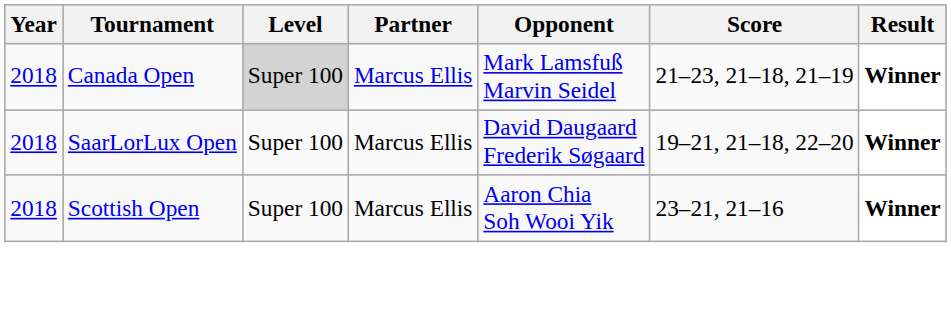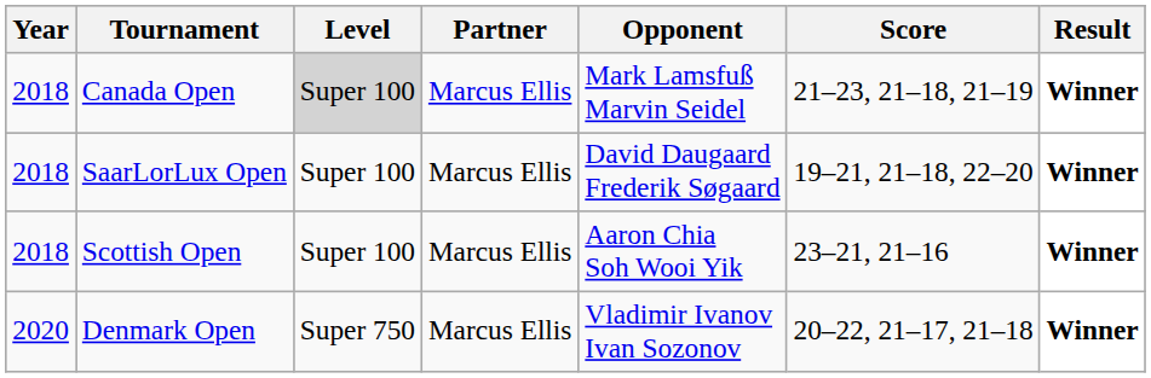 <table class="sortable wikitable" style="font-size: 90%;">
 <tr>
 <th>Year</th>
 <th>Tournament</th>
 <th>Level</th>
 <th>Partner</th>
 <th>Opponent</th>
 <th>Score</th>
 <th>Result</th>
 </tr>
 <tr>
 <td align="center"><a href='#'>2018</a></td>
 <td align="left"><a href='#'>Canada Open</a></td>
 <td align="left" style="background: lightgrey;">Super 100</td>
 <td align="left"> <a href='#'>Marcus Ellis</a></td>
 <td align="left"> <a href='#'>Mark Lamsfuß</a> <br>  <a href='#'>Marvin Seidel</a></td>
 <td align="left">21–23, 21–18, 21–19</td>
 <td style="text-align:left; background:white"> <strong>Winner</strong></td>
 </tr>
 <tr>
 <td align="center"><a href='#'>2018</a></td>
 <td align="left"><a href='#'>SaarLorLux Open</a></td>
 <td align="left">Super 100</td>
 <td align="left"> Marcus Ellis</td>
 <td align="left"> <a href='#'>David Daugaard</a> <br>  <a href='#'>Frederik Søgaard</a></td>
 <td align="left">19–21, 21–18, 22–20</td>
 <td style="text-align:left; background:white"> <strong>Winner</strong></td>
 </tr>
 <tr>
 <td align="center"><a href='#'>2018</a></td>
 <td align="left"><a href='#'>Scottish Open</a></td>
 <td align="left">Super 100</td>
 <td align="left"> Marcus Ellis</td>
 <td align="left"> <a href='#'>Aaron Chia</a> <br>  <a href='#'>Soh Wooi Yik</a></td>
 <td align="left">23–21, 21–16</td>
 <td style="text-align:left; background:white"> <strong>Winner</strong></td>
 </tr>
+<tr>
+<td align="center"><a href='#'>2020</a></td>
+<td align="left"><a href='#'>Denmark Open</a></td>
+<td align="left">Super 750</td>
+<td align="left"> Marcus Ellis</td>
+<td align="left"> <a href='#'>Vladimir Ivanov</a> <br>  <a href='#'>Ivan Sozonov</a></td>
+<td align="left">20–22, 21–17, 21–18</td>
+<td style="text-align:left; background:white"> <strong>Winner</strong></td>
+</tr>
 </table>
